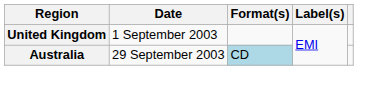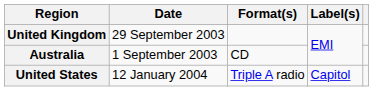 <table class="wikitable plainrowheaders">
 <tr>
 <th scope="col">Region</th>
 <th scope="col">Date</th>
 <th scope="col">Format(s)</th>
 <th scope="col">Label(s)</th>
 <th scope="col"></th>
 </tr>
 <tr>
 <th scope="row">United Kingdom</th>
-<td>1 September 2003</td>
+<td>29 September 2003</td>
 <td></td>
 <td rowspan="2"><a href='#'>EMI</a></td>
 <td align="center"></td>
 </tr>
 <tr>
 <th scope="row">Australia</th>
-<td>29 September 2003</td>
-<td style="background: lightblue;">CD</td>
+<td>1 September 2003</td>
+<td>CD</td>
+<td align="center"></td>
+</tr>
+<tr>
+<th scope="row">United States</th>
+<td>12 January 2004</td>
+<td><a href='#'>Triple A</a> radio</td>
+<td><a href='#'>Capitol</a></td>
 <td align="center"></td>
 </tr>
 </table>
